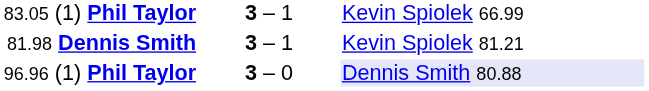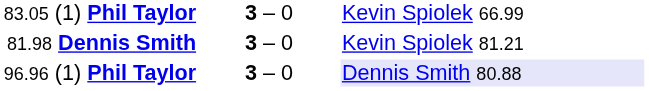 <table style="text-align:center">
 <tr>
 <th width=223></th>
 <th width=100></th>
 <th width=223></th>
 </tr>
 <tr>
 <td align=right><small>83.05</small> (1) <strong><a href='#'>Phil Taylor</a></strong> </td>
-<td><strong>3</strong> – 1</td>
+<td><strong>3</strong> – 0</td>
 <td align=left> <a href='#'>Kevin Spiolek</a> <small>66.99</small></td>
 </tr>
 <tr>
 <td align=right><small>81.98</small> <strong><a href='#'>Dennis Smith</a></strong> </td>
-<td><strong>3</strong> – 1</td>
+<td><strong>3</strong> – 0</td>
 <td align=left> <a href='#'>Kevin Spiolek</a> <small>81.21</small></td>
 </tr>
 <tr>
 <td align=right><small>96.96</small> (1) <strong><a href='#'>Phil Taylor</a></strong> </td>
 <td><strong>3</strong> – 0</td>
 <td align=left style="background: lavender;"> <a href='#'>Dennis Smith</a> <small>80.88</small></td>
 </tr>
 </table>
